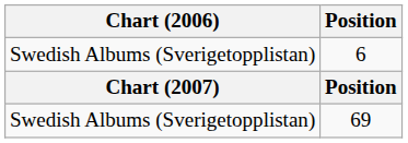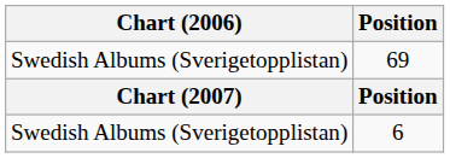 <table class="wikitable">
 <tr>
 <th>Chart (2006)</th>
 <th>Position</th>
 </tr>
 <tr>
 <td>Swedish Albums (Sverigetopplistan)</td>
-<td align="center">6</td>
+<td align="center">69</td>
 </tr>
 <tr>
 <th>Chart (2007)</th>
 <th>Position</th>
 </tr>
 <tr>
 <td>Swedish Albums (Sverigetopplistan)</td>
-<td align="center">69</td>
+<td align="center">6</td>
 </tr>
 </table>
